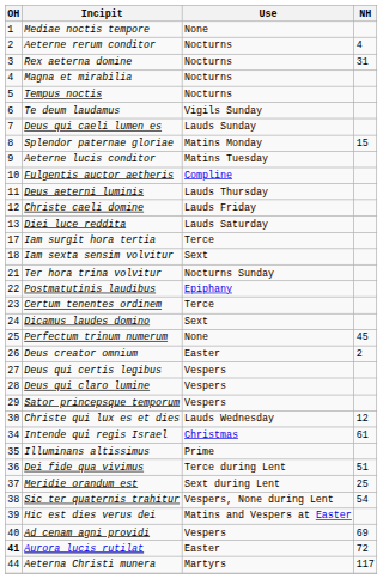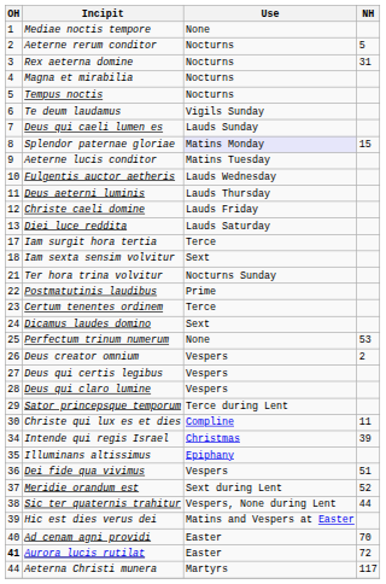 <table class="wikitable sortable">
 <tr>
 <th>OH</th>
 <th>Incipit</th>
 <th>Use</th>
 <th>NH</th>
 </tr>
 <tr>
 <td>1</td>
 <td><em>Mediae noctis tempore</em></td>
 <td>None</td>
 <td></td>
 </tr>
 <tr>
 <td>2</td>
 <td><em>Aeterne rerum conditor</em></td>
 <td>Nocturns</td>
-<td>4</td>
+<td>5</td>
 </tr>
 <tr>
 <td>3</td>
 <td><em>Rex aeterna domine</em></td>
 <td>Nocturns</td>
 <td>31</td>
 </tr>
 <tr>
 <td>4</td>
 <td><em>Magna et mirabilia</em></td>
 <td>Nocturns</td>
 <td></td>
 </tr>
 <tr>
 <td>5</td>
 <td><em><u>Tempus noctis</u> </em></td>
 <td>Nocturns</td>
 <td></td>
 </tr>
 <tr>
 <td>6</td>
 <td><em>Te deum laudamus</em></td>
 <td>Vigils Sunday</td>
 <td></td>
 </tr>
 <tr>
 <td>7</td>
 <td><em><u>Deus qui caeli lumen es</u></em></td>
 <td>Lauds Sunday</td>
 <td></td>
 </tr>
 <tr>
 <td>8</td>
 <td><em>Splendor paternae gloriae</em></td>
-<td>Matins Monday</td>
+<td style="background: lavender;">Matins Monday</td>
 <td>15</td>
 </tr>
 <tr>
 <td>9</td>
 <td><em>Aeterne lucis conditor</em></td>
 <td>Matins Tuesday</td>
 <td></td>
 </tr>
 <tr>
 <td>10</td>
 <td><em><u>Fulgentis auctor aetheris</u></em></td>
-<td><a href='#'>Compline</a></td>
+<td>Lauds Wednesday</td>
 <td></td>
 </tr>
 <tr>
 <td>11</td>
 <td><em><u>Deus aeterni luminis</u></em></td>
 <td>Lauds Thursday</td>
 <td></td>
 </tr>
 <tr>
 <td>12</td>
 <td><em><u>Christe caeli domine</u></em></td>
 <td>Lauds Friday</td>
 <td></td>
 </tr>
 <tr>
 <td>13</td>
 <td><em><u>Diei luce reddita</u></em></td>
 <td>Lauds Saturday</td>
 <td></td>
 </tr>
 <tr>
 <td>17</td>
 <td><em>Iam surgit hora tertia</em></td>
 <td>Terce</td>
 <td></td>
 </tr>
 <tr>
 <td>18</td>
 <td><em>Iam sexta sensim volvitur</em></td>
 <td>Sext</td>
 <td></td>
 </tr>
 <tr>
 <td>21</td>
 <td><em>Ter hora trina volvitur</em></td>
 <td>Nocturns Sunday</td>
 <td></td>
 </tr>
 <tr>
 <td>22</td>
 <td><em><u>Postmatutinis laudibus</u></em></td>
-<td><a href='#'>Epiphany</a></td>
+<td>Prime</td>
 <td></td>
 </tr>
 <tr>
 <td>23</td>
 <td><em><u>Certum tenentes ordinem</u></em></td>
 <td>Terce</td>
 <td></td>
 </tr>
 <tr>
 <td>24</td>
 <td><em><u>Dicamus laudes domino</u></em></td>
 <td>Sext</td>
 <td></td>
 </tr>
 <tr>
 <td>25</td>
 <td><em><u>Perfectum trinum numerum</u></em></td>
 <td>None</td>
-<td>45</td>
+<td>53</td>
 </tr>
 <tr>
 <td>26</td>
 <td><em>Deus creator omnium</em></td>
-<td>Easter</td>
+<td>Vespers</td>
 <td>2</td>
 </tr>
 <tr>
 <td>27</td>
 <td><em>Deus qui certis legibus</em></td>
 <td>Vespers</td>
 <td></td>
 </tr>
 <tr>
 <td>28</td>
 <td><em><u>Deus qui claro lumine</u></em></td>
 <td>Vespers</td>
 <td></td>
 </tr>
 <tr>
 <td>29</td>
 <td><em><u>Sator princepsque temporum</u></em></td>
-<td>Vespers</td>
+<td>Terce during Lent</td>
 <td></td>
 </tr>
 <tr>
 <td>30</td>
 <td><em>Christe qui lux es et dies</em></td>
-<td>Lauds Wednesday</td>
-<td>12</td>
+<td><a href='#'>Compline</a></td>
+<td>11</td>
 </tr>
 <tr>
 <td>34</td>
 <td><em>Intende qui regis Israel</em></td>
 <td><a href='#'>Christmas</a></td>
-<td>61</td>
+<td>39</td>
 </tr>
 <tr>
 <td>35</td>
 <td><em>Illuminans altissimus</em></td>
-<td>Prime</td>
+<td><a href='#'>Epiphany</a></td>
 <td></td>
 </tr>
 <tr>
 <td>36</td>
 <td><em><u>Dei fide qua vivimus</u></em></td>
-<td>Terce during Lent</td>
+<td>Vespers</td>
 <td>51</td>
 </tr>
 <tr>
 <td>37</td>
 <td><em><u>Meridie orandum est</u></em></td>
 <td>Sext during Lent</td>
-<td>25</td>
+<td>52</td>
 </tr>
 <tr>
 <td>38</td>
 <td><em><u>Sic ter quaternis trahitur</u></em></td>
 <td>Vespers, None during Lent</td>
-<td>54</td>
+<td>44</td>
 </tr>
 <tr>
 <td>39</td>
 <td><em>Hic est dies verus dei</em></td>
 <td>Matins and Vespers at <a href='#'>Easter</a></td>
 <td></td>
 </tr>
 <tr>
 <td>40</td>
 <td><em><u>Ad cenam agni providi</u></em></td>
-<td>Vespers</td>
-<td>69</td>
+<td>Easter</td>
+<td>70</td>
 </tr>
 <tr>
 <td><strong>41</strong></td>
 <td><em><u><a href='#'>Aurora lucis rutilat</a></u></em></td>
 <td>Easter</td>
 <td>72</td>
 </tr>
 <tr>
 <td>44</td>
 <td><em>Aeterna Christi munera</em></td>
 <td>Martyrs</td>
 <td>117</td>
 </tr>
 <tr>
 </tr>
 </table>
